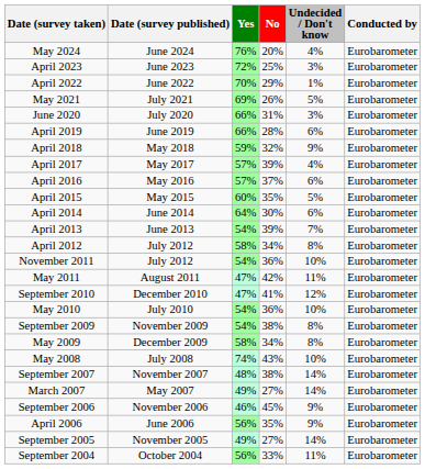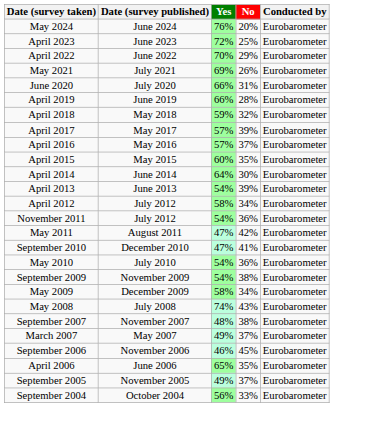 <table class="wikitable sortable" style="text-align:center;font-size:95%;line-height:14px">
 <tr>
 <th>Date (survey taken)</th>
 <th>Date (survey published)</th>
 <th style="background:green; color:white;">Yes</th>
 <th style="background:red; color:white;">No</th>
-<th style="background:silver; color:black; width:50px">Undecided / Don't know</th>
 <th>Conducted by</th>
 </tr>
 <tr>
 <td>May 2024</td>
 <td>June 2024</td>
 <td style="background:#9EFF9E;vertical-align:middle;text-align:center;" class="table-yes">76%</td>
 <td>20%</td>
-<td>4%</td>
 <td>Eurobarometer</td>
 </tr>
 <tr>
 <td>April 2023</td>
 <td>June 2023</td>
 <td style="background:#9EFF9E;vertical-align:middle;text-align:center;" class="table-yes">72%</td>
 <td>25%</td>
-<td>3%</td>
 <td>Eurobarometer</td>
 </tr>
 <tr>
 <td>April 2022</td>
 <td>June 2022</td>
 <td style="background:#9EFF9E;vertical-align:middle;text-align:center;" class="table-yes">70%</td>
 <td>29%</td>
-<td>1%</td>
 <td>Eurobarometer</td>
 </tr>
 <tr>
 <td>May 2021</td>
 <td>July 2021</td>
 <td style="background:#9EFF9E;vertical-align:middle;text-align:center;" class="table-yes">69%</td>
 <td>26%</td>
-<td>5%</td>
 <td>Eurobarometer</td>
 </tr>
 <tr>
 <td>June 2020</td>
 <td>July 2020</td>
 <td style="background:#9EFF9E;vertical-align:middle;text-align:center;" class="table-yes">66%</td>
 <td>31%</td>
-<td>3%</td>
 <td>Eurobarometer</td>
 </tr>
 <tr>
 <td>April 2019</td>
 <td>June 2019</td>
 <td style="background:#9EFF9E;vertical-align:middle;text-align:center;" class="table-yes">66%</td>
 <td>28%</td>
-<td>6%</td>
 <td>Eurobarometer</td>
 </tr>
 <tr>
 <td>April 2018</td>
 <td>May 2018</td>
 <td style="background:#9EFF9E;vertical-align:middle;text-align:center;" class="table-yes">59%</td>
 <td>32%</td>
-<td>9%</td>
 <td>Eurobarometer</td>
 </tr>
 <tr>
 <td>April 2017</td>
 <td>May 2017</td>
 <td style="background:#9EFF9E;vertical-align:middle;text-align:center;" class="table-yes">57%</td>
 <td>39%</td>
-<td>4%</td>
 <td>Eurobarometer</td>
 </tr>
 <tr>
 <td>April 2016</td>
 <td>May 2016</td>
 <td style="background:#9EFF9E;vertical-align:middle;text-align:center;" class="table-yes">57%</td>
 <td>37%</td>
-<td>6%</td>
 <td>Eurobarometer</td>
 </tr>
 <tr>
 <td>April 2015</td>
 <td>May 2015</td>
 <td style="background:#9EFF9E;vertical-align:middle;text-align:center;" class="table-yes">60%</td>
 <td>35%</td>
-<td>5%</td>
 <td>Eurobarometer</td>
 </tr>
 <tr>
 <td>April 2014</td>
 <td>June 2014</td>
 <td style="background:#9EFF9E;vertical-align:middle;text-align:center;" class="table-yes">64%</td>
 <td>30%</td>
-<td>6%</td>
 <td>Eurobarometer</td>
 </tr>
 <tr>
 <td>April 2013</td>
 <td>June 2013</td>
 <td style="background:#9EFF9E;vertical-align:middle;text-align:center;" class="table-yes">54%</td>
 <td>39%</td>
-<td>7%</td>
 <td>Eurobarometer</td>
 </tr>
 <tr>
 <td>April 2012</td>
 <td>July 2012</td>
 <td style="background:#9EFF9E;vertical-align:middle;text-align:center;" class="table-yes">58%</td>
 <td>34%</td>
-<td>8%</td>
 <td>Eurobarometer</td>
 </tr>
 <tr>
 <td>November 2011</td>
 <td>July 2012</td>
 <td style="background:#9EFF9E;vertical-align:middle;text-align:center;" class="table-yes">54%</td>
 <td>36%</td>
-<td>10%</td>
 <td>Eurobarometer</td>
 </tr>
 <tr>
 <td>May 2011</td>
 <td>August 2011</td>
 <td style="background:#bfd; color:black; vertical-align:middle; text-align:center; " class="table-yes2">47%</td>
 <td>42%</td>
-<td>11%</td>
 <td>Eurobarometer</td>
 </tr>
 <tr>
 <td>September 2010</td>
 <td>December 2010</td>
 <td style="background:#bfd; color:black; vertical-align:middle; text-align:center; " class="table-yes2">47%</td>
 <td>41%</td>
-<td>12%</td>
 <td>Eurobarometer</td>
 </tr>
 <tr>
 <td>May 2010</td>
 <td>July 2010</td>
 <td style="background:#9EFF9E;vertical-align:middle;text-align:center;" class="table-yes">54%</td>
 <td>36%</td>
-<td>10%</td>
 <td>Eurobarometer</td>
 </tr>
 <tr>
 <td>September 2009</td>
 <td>November 2009</td>
 <td style="background:#9EFF9E;vertical-align:middle;text-align:center;" class="table-yes">54%</td>
 <td>38%</td>
-<td>8%</td>
 <td>Eurobarometer</td>
 </tr>
 <tr>
 <td>May 2009</td>
 <td>December 2009</td>
 <td style="background:#9EFF9E;vertical-align:middle;text-align:center;" class="table-yes">58%</td>
 <td>34%</td>
-<td>8%</td>
 <td>Eurobarometer</td>
 </tr>
 <tr>
 <td>May 2008</td>
 <td>July 2008</td>
 <td style="background:#bfd; color:black; vertical-align:middle; text-align:center; " class="table-yes2">74%</td>
 <td>43%</td>
-<td>10%</td>
 <td>Eurobarometer</td>
 </tr>
 <tr>
 <td>September 2007</td>
 <td>November 2007</td>
 <td style="background:#bfd; color:black; vertical-align:middle; text-align:center; " class="table-yes2">48%</td>
 <td>38%</td>
-<td>14%</td>
 <td>Eurobarometer</td>
 </tr>
 <tr>
 <td>March 2007</td>
 <td>May 2007</td>
 <td style="background:#bfd; color:black; vertical-align:middle; text-align:center; " class="table-yes2">49%</td>
-<td>27%</td>
-<td>14%</td>
+<td>37%</td>
 <td>Eurobarometer</td>
 </tr>
 <tr>
 <td>September 2006</td>
 <td>November 2006</td>
 <td style="background:#bfd; color:black; vertical-align:middle; text-align:center; " class="table-yes2">46%</td>
 <td>45%</td>
-<td>9%</td>
 <td>Eurobarometer</td>
 </tr>
 <tr>
 <td>April 2006</td>
 <td>June 2006</td>
-<td style="background:#9EFF9E;vertical-align:middle;text-align:center;" class="table-yes">56%</td>
+<td style="background:#9EFF9E;vertical-align:middle;text-align:center;" class="table-yes">65%</td>
 <td>35%</td>
-<td>9%</td>
 <td>Eurobarometer</td>
 </tr>
 <tr>
 <td>September 2005</td>
 <td>November 2005</td>
 <td style="background:#bfd; color:black; vertical-align:middle; text-align:center; " class="table-yes2">49%</td>
-<td>27%</td>
-<td>14%</td>
+<td>37%</td>
 <td>Eurobarometer</td>
 </tr>
 <tr>
 <td>September 2004</td>
 <td>October 2004</td>
 <td style="background:#9EFF9E;vertical-align:middle;text-align:center;" class="table-yes">56%</td>
 <td>33%</td>
-<td>11%</td>
 <td>Eurobarometer</td>
 </tr>
 </table>
